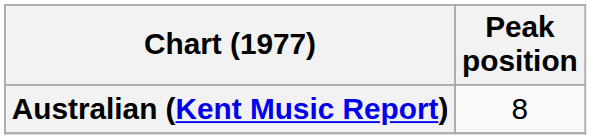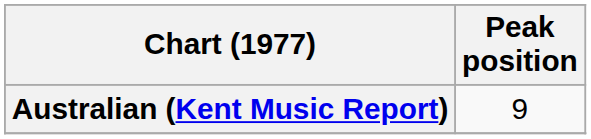 <table class="wikitable sortable plainrowheaders">
 <tr>
 <th scope="col">Chart (1977)</th>
 <th scope="col">Peak<br>position</th>
 </tr>
 <tr>
 <th scope="row">Australian (<a href='#'>Kent Music Report</a>)</th>
-<td align="center">8</td>
+<td align="center">9</td>
 </tr>
 <tr>
 </tr>
 <tr>
 </tr>
 <tr>
 </tr>
 <tr>
 </tr>
 <tr>
 </tr>
 <tr>
 </tr>
 </table>
